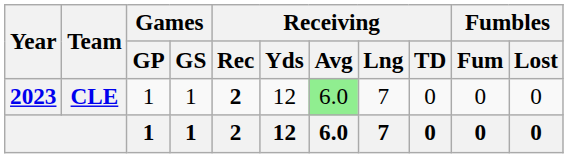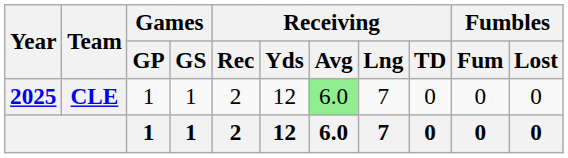 <table class=wikitable style="text-align:center;">
 <tr>
 <th rowspan="2">Year</th>
 <th rowspan="2">Team</th>
 <th colspan="2">Games</th>
 <th colspan="5">Receiving</th>
 <th colspan="2">Fumbles</th>
 </tr>
 <tr>
 <th>GP</th>
 <th>GS</th>
 <th>Rec</th>
 <th>Yds</th>
 <th>Avg</th>
 <th>Lng</th>
 <th>TD</th>
 <th>Fum</th>
 <th>Lost</th>
 </tr>
 <tr>
-<th><a href='#'>2023</a></th>
+<th><a href='#'>2025</a></th>
 <th><a href='#'>CLE</a></th>
 <td>1</td>
 <td>1</td>
-<td><strong>2</strong></td>
+<td>2</td>
 <td>12</td>
 <td style="background: lightgreen;">6.0</td>
 <td>7</td>
 <td>0</td>
 <td>0</td>
 <td>0</td>
 </tr>
 <tr>
 <th colspan="2"></th>
 <th>1</th>
 <th>1</th>
 <th>2</th>
 <th>12</th>
 <th>6.0</th>
 <th>7</th>
 <th>0</th>
 <th>0</th>
 <th>0</th>
 </tr>
 </table>
